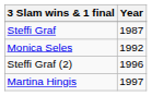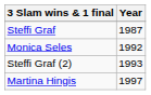 <table class="wikitable">
 <tr>
 <th>3 Slam wins & 1 final</th>
 <th>Year</th>
 </tr>
 <tr>
 </tr>
 <tr>
 </tr>
 <tr>
 <td> <a href='#'>Steffi Graf</a></td>
 <td>1987</td>
 </tr>
 <tr>
 <td> <a href='#'>Monica Seles</a></td>
 <td>1992</td>
 </tr>
 <tr>
 <td> Steffi Graf (2)</td>
-<td>1996</td>
+<td>1993</td>
 </tr>
 <tr>
 <td> <a href='#'>Martina Hingis</a></td>
 <td>1997</td>
 </tr>
 </table>
